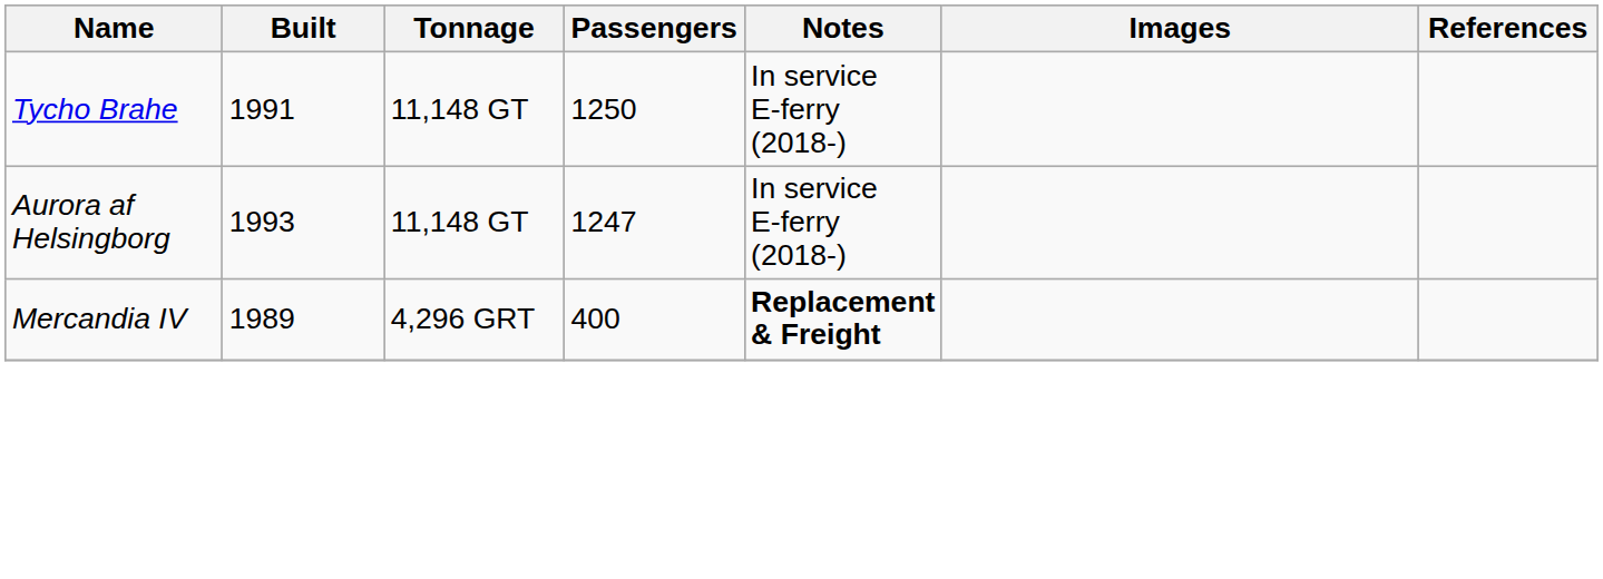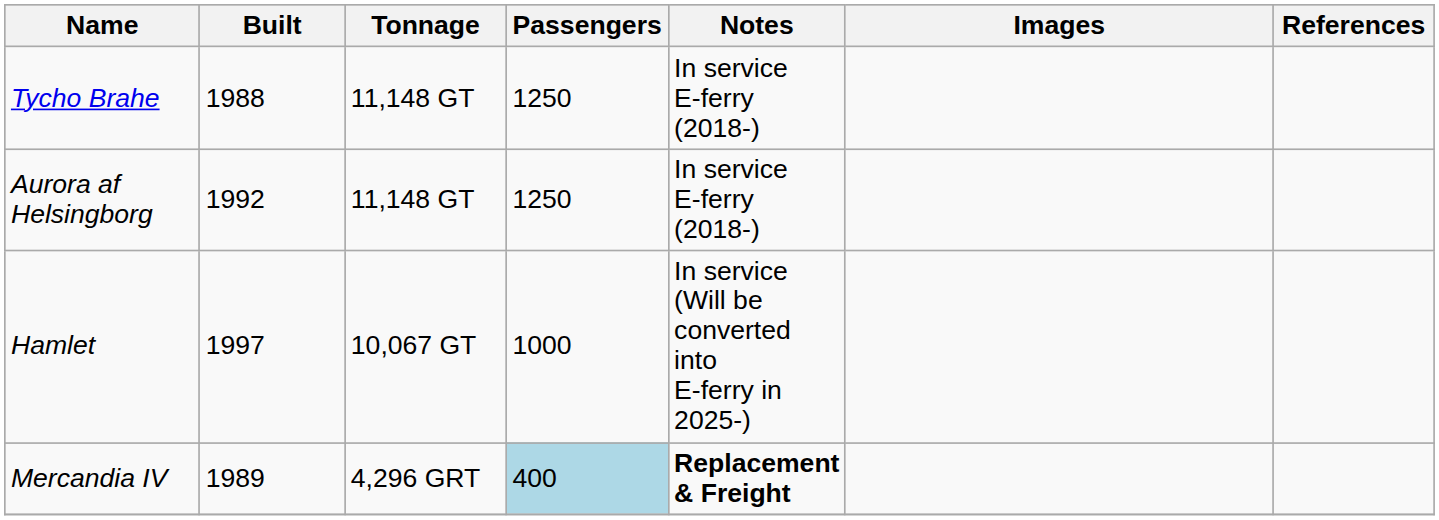 <table class="wikitable sortable" border="1">
 <tr>
 <th width="110" scope="col">Name</th>
 <th width="80" scope="col">Built</th>
 <th width="90" scope="col">Tonnage</th>
 <th width="90" scope="col">Passengers</th>
 <th width="90" scope="col">Notes</th>
 <th width="250" class="unsortable" scope="col">Images</th>
 <th width="90" class="unsortable" scope="col">References</th>
 </tr>
 <tr>
 <td><em><a href='#'>Tycho Brahe</a></em></td>
-<td>1991</td>
+<td>1988</td>
 <td>11,148 GT</td>
 <td>1250</td>
 <td>In service <br> E-ferry (2018-)</td>
 <td></td>
 <td></td>
 </tr>
 <tr>
 <td><em>Aurora af Helsingborg</em></td>
-<td>1993</td>
+<td>1992</td>
 <td>11,148 GT</td>
-<td>1247</td>
+<td>1250</td>
 <td>In service <br> E-ferry (2018-)</td>
 <td></td>
+<td></td>
+</tr>
+<tr>
+<td><em>Hamlet</em></td>
+<td>1997</td>
+<td>10,067 GT</td>
+<td>1000</td>
+<td>In service<br> (Will be converted into<br>E-ferry in 2025-)</td>
+<td><br></td>
 <td></td>
 </tr>
 <tr>
 <td><em>Mercandia IV</em></td>
 <td>1989</td>
 <td>4,296 GRT</td>
-<td>400</td>
+<td style="background: lightblue;">400</td>
 <td><strong>Replacement & Freight</strong></td>
 <td></td>
 <td></td>
 </tr>
 <tr>
 </tr>
 </table>
